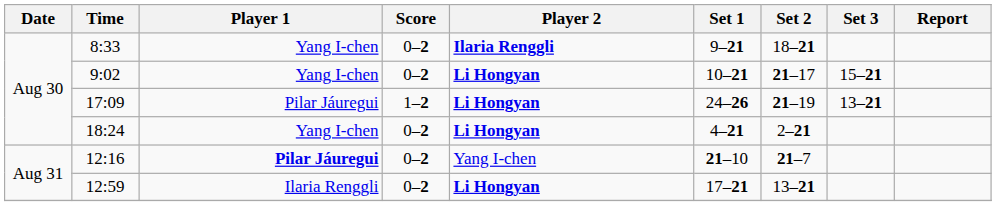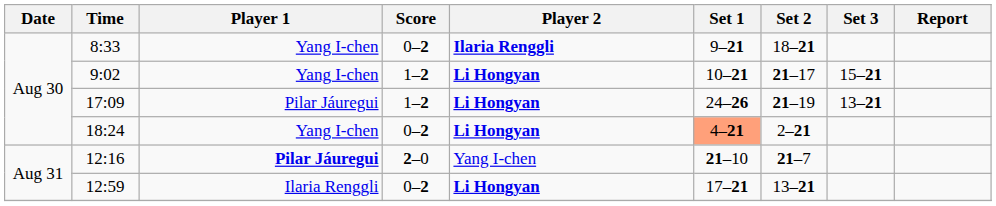 <table class="nowrap wikitable" style="font-size:90%; text-align:center">
 <tr>
 <th width="50">Date</th>
 <th width="50">Time</th>
 <th width="200">Player 1</th>
 <th width="50">Score</th>
 <th width="200">Player 2</th>
 <th width="50">Set 1</th>
 <th width="50">Set 2</th>
 <th width="50">Set 3</th>
 <th width="75">Report</th>
 </tr>
 <tr>
 <td rowspan="4">Aug 30</td>
 <td>8:33</td>
 <td align="right"><a href='#'>Yang I-chen</a> </td>
 <td>0–<strong>2</strong></td>
 <td align="left"><strong> <a href='#'>Ilaria Renggli</a></strong></td>
 <td>9–<strong>21</strong></td>
 <td>18–<strong>21</strong></td>
 <td></td>
 <td></td>
 </tr>
 <tr>
 <td>9:02</td>
 <td align="right"><a href='#'>Yang I-chen</a> </td>
-<td>0–<strong>2</strong></td>
+<td>1–<strong>2</strong></td>
 <td align="left"><strong> <a href='#'>Li Hongyan</a></strong></td>
 <td>10–<strong>21</strong></td>
 <td><strong>21</strong>–17</td>
 <td>15–<strong>21</strong></td>
 <td></td>
 </tr>
 <tr>
 <td>17:09</td>
 <td align="right"><a href='#'>Pilar Jáuregui</a> </td>
 <td>1–<strong>2</strong></td>
 <td align="left"><strong> <a href='#'>Li Hongyan</a></strong></td>
 <td>24–<strong>26</strong></td>
 <td><strong>21</strong>–19</td>
 <td>13–<strong>21</strong></td>
 <td></td>
 </tr>
 <tr>
 <td>18:24</td>
 <td align = "right"><a href='#'>Yang I-chen</a> </td>
 <td>0–<strong>2</strong></td>
 <td align = "left"><strong> <a href='#'>Li Hongyan</a></strong></td>
-<td>4–<strong>21</strong></td>
+<td style="background: lightsalmon;">4–<strong>21</strong></td>
 <td>2–<strong>21</strong></td>
 <td></td>
 <td></td>
 </tr>
 <tr>
 <td rowspan="2">Aug 31</td>
 <td>12:16</td>
 <td align = "right"><strong><a href='#'>Pilar Jáuregui</a> </strong></td>
-<td>0–<strong>2</strong></td>
+<td><strong>2</strong>–0</td>
 <td align = "left"> <a href='#'>Yang I-chen</a></td>
 <td><strong>21</strong>–10</td>
 <td><strong>21</strong>–7</td>
 <td></td>
 <td></td>
 </tr>
 <tr>
 <td>12:59</td>
 <td align="right"><a href='#'>Ilaria Renggli</a> </td>
 <td>0–<strong>2</strong></td>
 <td align="left"><strong> <a href='#'>Li Hongyan</a></strong></td>
 <td>17–<strong>21</strong></td>
 <td>13–<strong>21</strong></td>
 <td></td>
 <td></td>
 </tr>
 <tr>
 </tr>
 </table>
